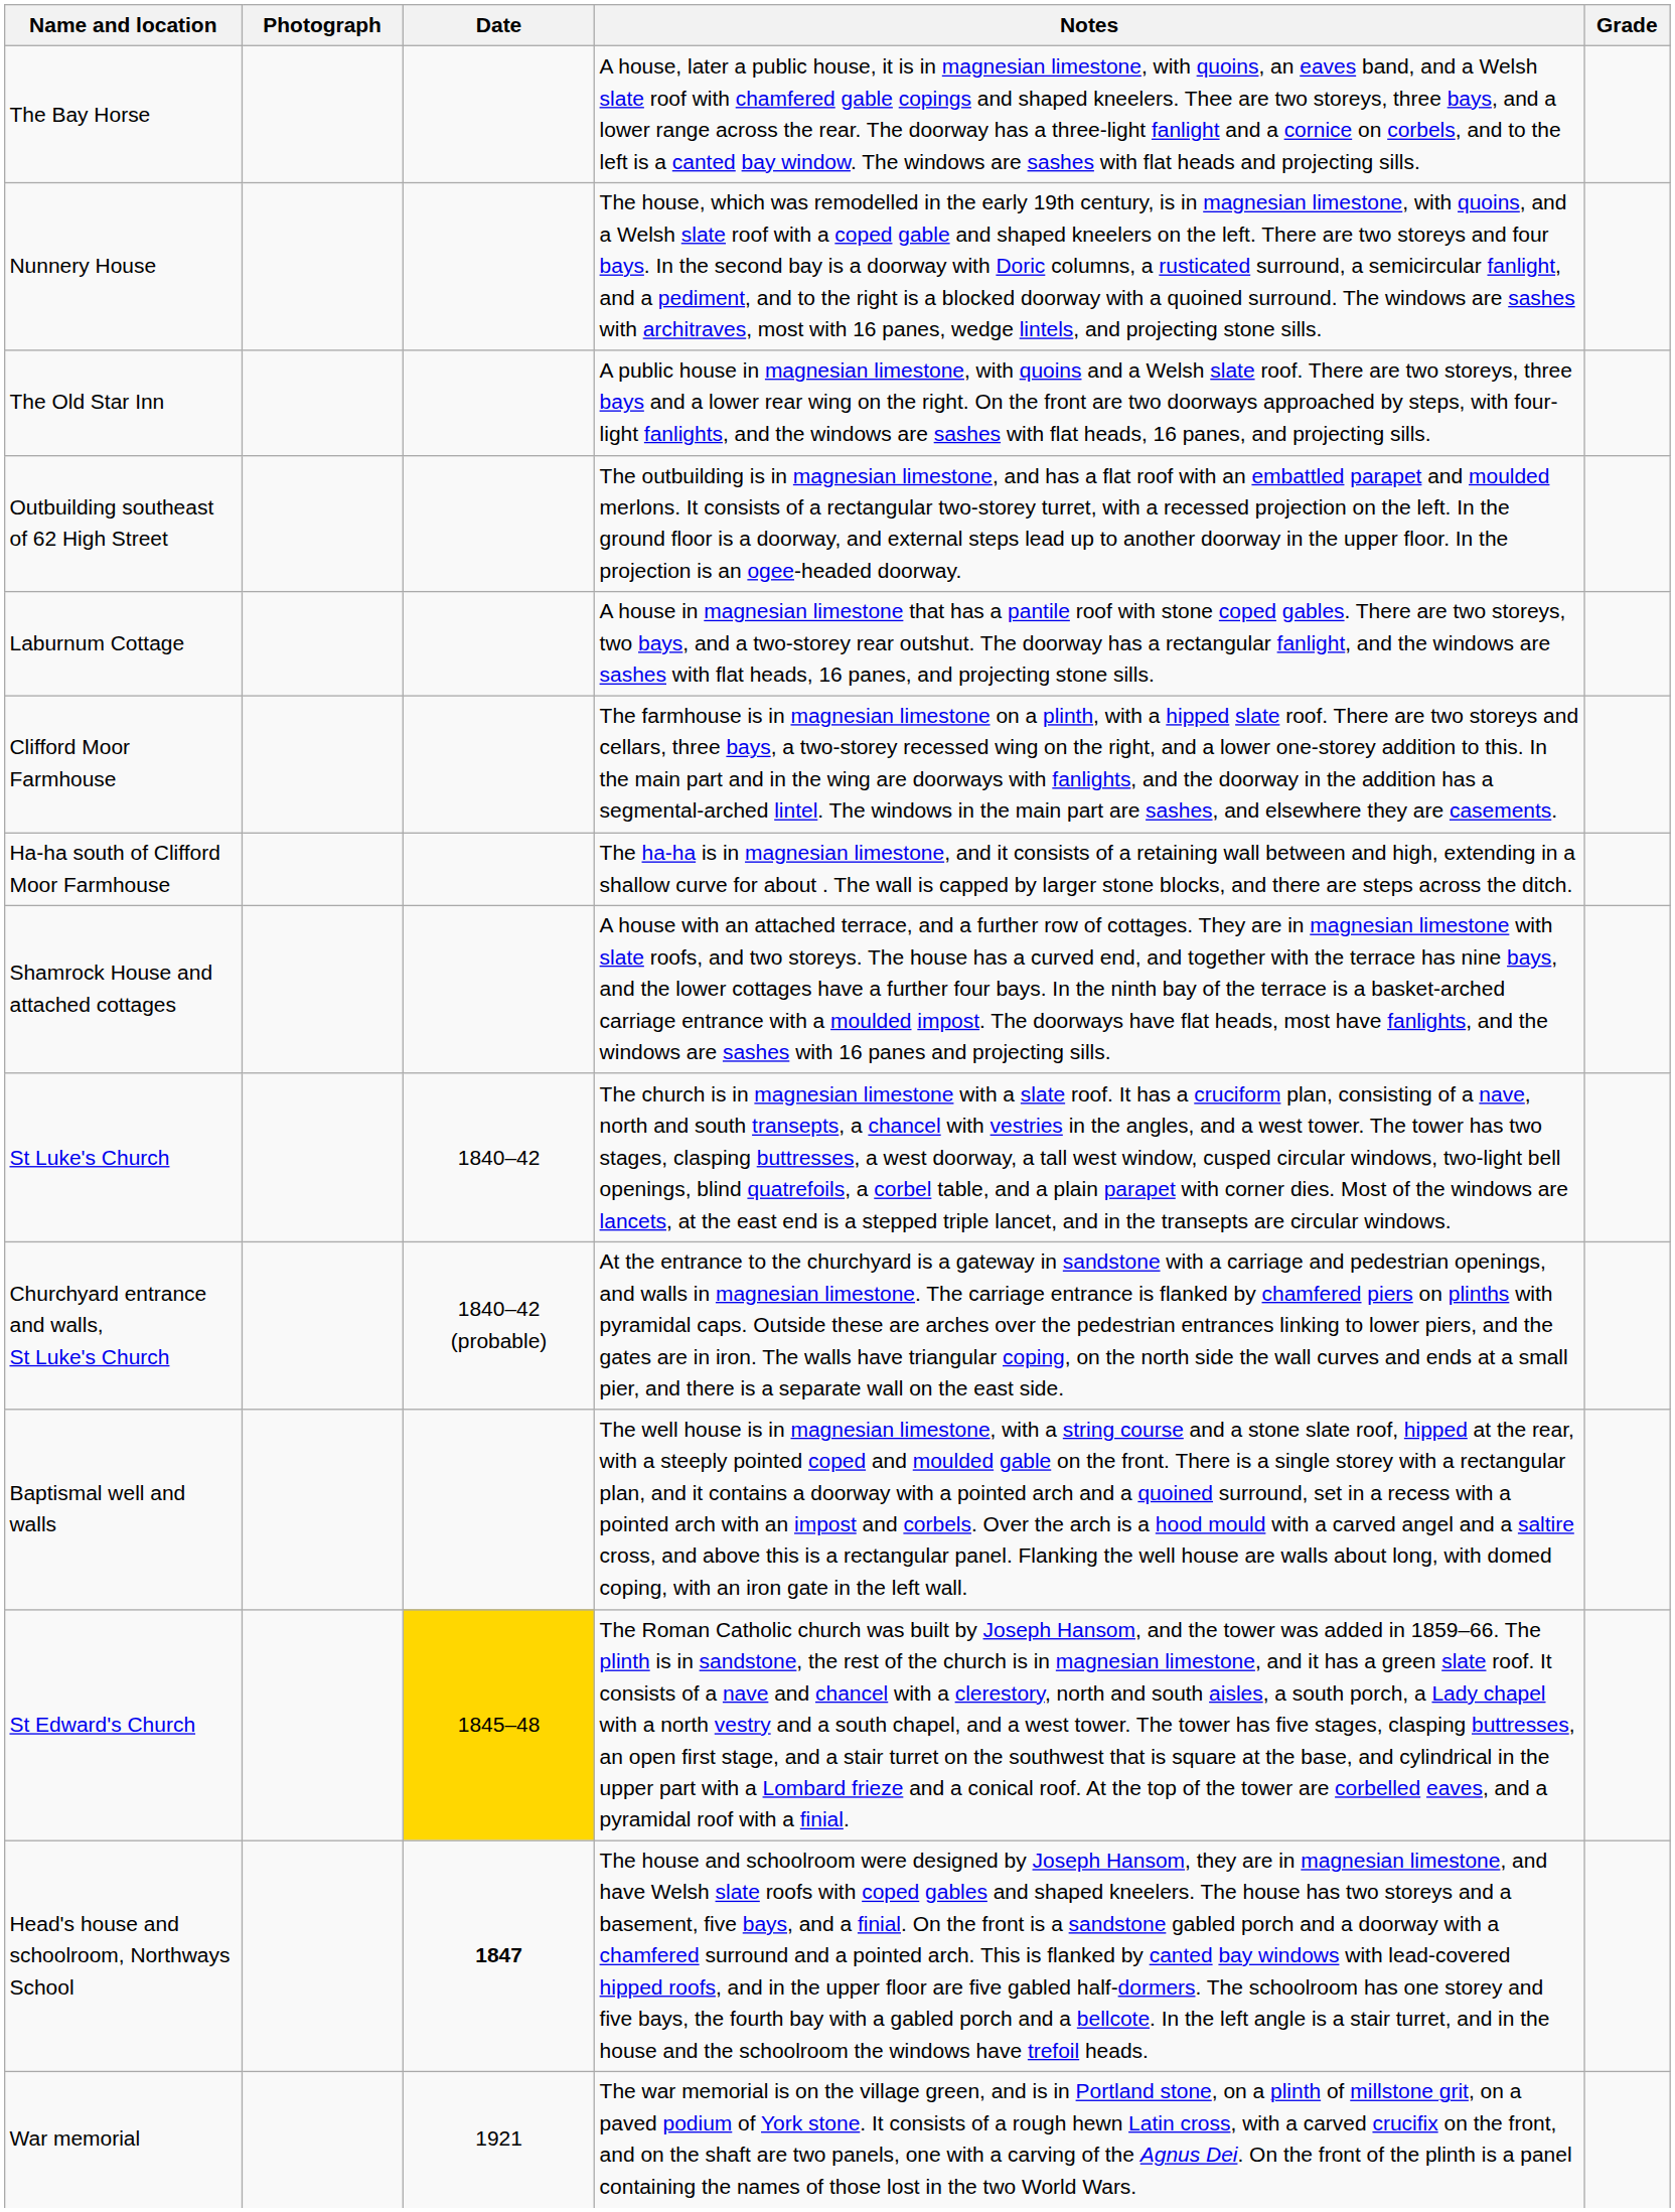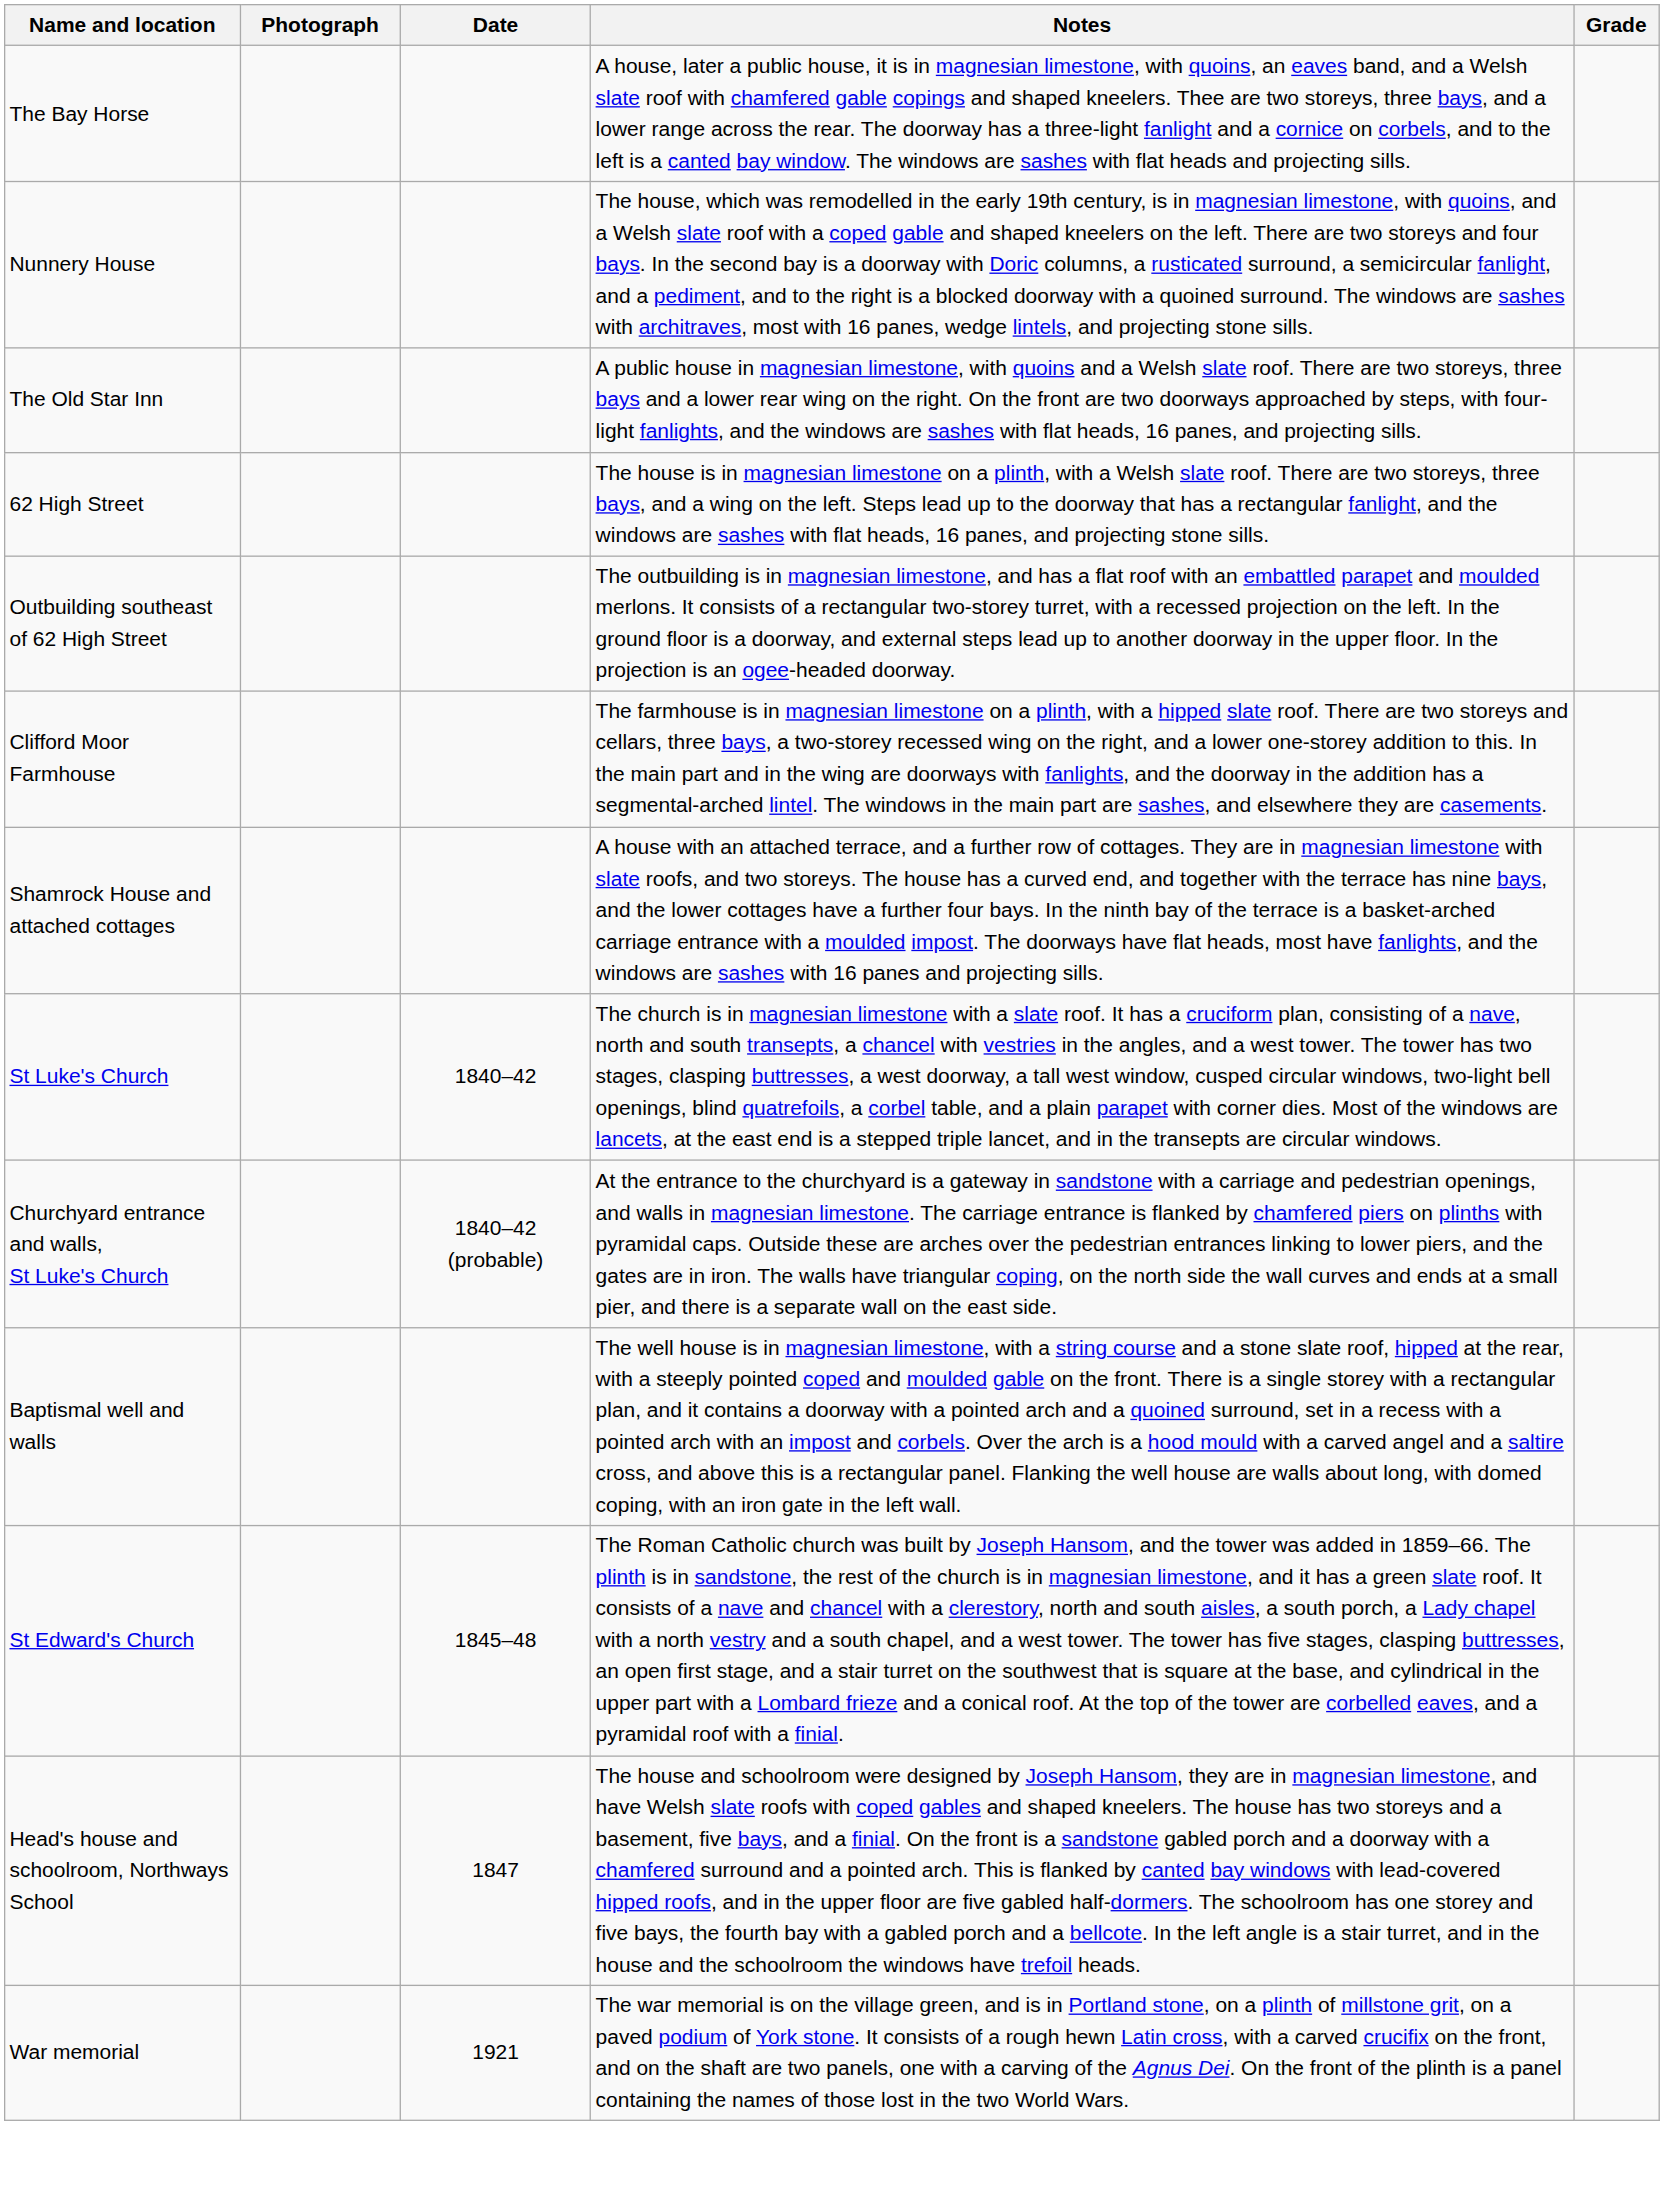 <table class="wikitable sortable plainrowheaders" style="width:100%; border:0; text-align:left; line-height:150%;">
 <tr>
 <th scope="col"  style="width:150px">Name and location</th>
 <th scope="col"  style="width:100px" class="unsortable">Photograph</th>
 <th scope="col"  style="width:120px">Date</th>
 <th scope="col"  style="width:650px" class="unsortable">Notes</th>
 <th scope="col"  style="width:50px">Grade</th>
 </tr>
 <tr>
 <td>The Bay Horse<br><small></small></td>
 <td></td>
 <td align="center"></td>
 <td>A house, later a public house, it is in <a href='#'>magnesian limestone</a>, with <a href='#'>quoins</a>, an <a href='#'>eaves</a> band, and a Welsh <a href='#'>slate</a> roof with <a href='#'>chamfered</a> <a href='#'>gable</a> <a href='#'>copings</a> and shaped kneelers.  Thee are two storeys, three <a href='#'>bays</a>, and a lower range across the rear.  The doorway has a three-light <a href='#'>fanlight</a> and a <a href='#'>cornice</a> on <a href='#'>corbels</a>, and to the left is a <a href='#'>canted</a> <a href='#'>bay window</a>.  The windows are <a href='#'>sashes</a> with flat heads and projecting sills.</td>
 <td align="center" ></td>
 </tr>
 <tr>
 <td>Nunnery House<br><small></small></td>
 <td></td>
 <td align="center"></td>
 <td>The house, which was remodelled in the early 19th century, is in <a href='#'>magnesian limestone</a>, with <a href='#'>quoins</a>, and a Welsh <a href='#'>slate</a> roof with a <a href='#'>coped</a> <a href='#'>gable</a> and shaped kneelers on the left.  There are two storeys and four <a href='#'>bays</a>.  In the second bay is a doorway with <a href='#'>Doric</a> columns, a <a href='#'>rusticated</a> surround, a semicircular <a href='#'>fanlight</a>, and a <a href='#'>pediment</a>, and to the right is a blocked doorway with a quoined surround.  The windows are <a href='#'>sashes</a> with <a href='#'>architraves</a>, most with 16 panes, wedge <a href='#'>lintels</a>, and projecting stone sills.</td>
 <td align="center" ></td>
 </tr>
 <tr>
 <td>The Old Star Inn<br><small></small></td>
 <td></td>
 <td align="center"></td>
 <td>A public house in <a href='#'>magnesian limestone</a>, with <a href='#'>quoins</a> and a Welsh <a href='#'>slate</a> roof.  There are two storeys, three <a href='#'>bays</a> and a lower rear wing on the right.  On the front are two doorways approached by steps, with four-light <a href='#'>fanlights</a>, and the windows are <a href='#'>sashes</a> with flat heads, 16 panes, and projecting sills.</td>
 <td align="center" ></td>
 </tr>
 <tr>
+<td>62 High Street<br><small></small></td>
+<td></td>
+<td align="center"></td>
+<td>The house is in <a href='#'>magnesian limestone</a> on a <a href='#'>plinth</a>, with a Welsh <a href='#'>slate</a> roof.  There are two storeys, three <a href='#'>bays</a>, and a wing on the left.  Steps lead up to the doorway that has a rectangular <a href='#'>fanlight</a>, and the windows are <a href='#'>sashes</a> with flat heads, 16 panes, and projecting stone sills.</td>
+<td align="center" ></td>
+</tr>
+<tr>
 <td>Outbuilding southeast of 62 High Street<br><small></small></td>
 <td></td>
 <td align="center"></td>
 <td>The outbuilding is in <a href='#'>magnesian limestone</a>, and has a flat roof with an <a href='#'>embattled</a> <a href='#'>parapet</a> and <a href='#'>moulded</a> merlons.  It consists of a rectangular two-storey turret, with a recessed projection on the left.  In the ground floor is a doorway, and external steps lead up to another doorway in the upper floor.  In the projection is an <a href='#'>ogee</a>-headed doorway.</td>
 <td align="center" ></td>
 </tr>
 <tr>
-<td>Laburnum Cottage<br><small></small></td>
-<td></td>
-<td align="center"></td>
-<td>A house in <a href='#'>magnesian limestone</a> that has a <a href='#'>pantile</a> roof with stone <a href='#'>coped</a> <a href='#'>gables</a>.  There are two storeys, two <a href='#'>bays</a>, and a two-storey rear outshut.  The doorway has a rectangular <a href='#'>fanlight</a>, and the windows are <a href='#'>sashes</a> with flat heads, 16 panes, and projecting stone sills.</td>
-<td align="center" ></td>
-</tr>
-<tr>
 <td>Clifford Moor Farmhouse<br><small></small></td>
 <td></td>
 <td align="center"></td>
 <td>The farmhouse is in <a href='#'>magnesian limestone</a> on a <a href='#'>plinth</a>, with a <a href='#'>hipped</a> <a href='#'>slate</a> roof.  There are two storeys and cellars, three <a href='#'>bays</a>, a two-storey recessed wing on the right, and a lower one-storey addition to this.  In the main part and in the wing are doorways with <a href='#'>fanlights</a>, and the doorway in the addition has a segmental-arched <a href='#'>lintel</a>.  The windows in the main part are <a href='#'>sashes</a>, and elsewhere they are <a href='#'>casements</a>.</td>
-<td align="center" ></td>
-</tr>
-<tr>
-<td>Ha-ha south of Clifford Moor Farmhouse<br><small></small></td>
-<td></td>
-<td align="center"></td>
-<td>The <a href='#'>ha-ha</a> is in <a href='#'>magnesian limestone</a>, and it consists of a retaining wall between  and  high, extending in a shallow curve for about . The wall is capped by larger stone blocks, and there are steps across the ditch.</td>
 <td align="center" ></td>
 </tr>
 <tr>
 <td>Shamrock House and attached cottages<br><small></small></td>
 <td></td>
 <td align="center"></td>
 <td>A house with an attached terrace, and a further row of cottages. They are in <a href='#'>magnesian limestone</a> with <a href='#'>slate</a> roofs, and two storeys.  The house has a curved end, and together with the terrace has nine <a href='#'>bays</a>, and the lower cottages have a further four bays.  In the ninth bay of the terrace is a basket-arched carriage entrance with a <a href='#'>moulded</a> <a href='#'>impost</a>.  The doorways have flat heads, most have <a href='#'>fanlights</a>, and the windows are <a href='#'>sashes</a> with 16 panes and projecting sills.</td>
 <td align="center" ></td>
 </tr>
 <tr>
 <td><a href='#'>St Luke's Church</a><br><small></small></td>
 <td></td>
 <td align="center">1840–42</td>
 <td>The church is in <a href='#'>magnesian limestone</a> with a <a href='#'>slate</a> roof.  It has a <a href='#'>cruciform</a> plan, consisting of a <a href='#'>nave</a>, north and south <a href='#'>transepts</a>, a <a href='#'>chancel</a> with <a href='#'>vestries</a> in the angles, and a west tower.  The tower has two stages, clasping <a href='#'>buttresses</a>, a west doorway, a tall west window, cusped circular windows, two-light bell openings, blind <a href='#'>quatrefoils</a>, a <a href='#'>corbel</a> table, and a plain <a href='#'>parapet</a> with corner dies.  Most of the windows are <a href='#'>lancets</a>, at the east end is a stepped triple lancet, and in the transepts are circular windows.</td>
 <td align="center" ></td>
 </tr>
 <tr>
 <td>Churchyard entrance and walls,<br><a href='#'>St Luke's Church</a><br><small></small></td>
 <td></td>
 <td align="center">1840–42 (probable)</td>
 <td>At the entrance to the churchyard is a gateway in <a href='#'>sandstone</a> with a carriage and pedestrian openings, and walls in <a href='#'>magnesian limestone</a>.  The carriage entrance is flanked by <a href='#'>chamfered</a> <a href='#'>piers</a> on <a href='#'>plinths</a> with pyramidal caps.  Outside these are arches over the pedestrian entrances linking to lower piers, and the gates are in iron.  The walls have triangular <a href='#'>coping</a>, on the north side the wall curves and ends at a small pier, and there is a separate wall on the east side.</td>
 <td align="center" ></td>
 </tr>
 <tr>
 <td>Baptismal well and walls<br><small></small></td>
 <td></td>
 <td align="center"></td>
 <td>The well house is in <a href='#'>magnesian limestone</a>, with a <a href='#'>string course</a> and a stone slate roof, <a href='#'>hipped</a> at the rear, with a steeply pointed <a href='#'>coped</a> and <a href='#'>moulded</a> <a href='#'>gable</a> on the front.  There is a single storey with a rectangular plan, and it contains a doorway with a pointed arch and a <a href='#'>quoined</a> surround, set in a recess with a pointed arch with an <a href='#'>impost</a> and <a href='#'>corbels</a>.  Over the arch is a <a href='#'>hood mould</a> with a carved angel and a <a href='#'>saltire</a> cross, and above this is a rectangular panel.  Flanking the well house are walls about  long, with domed coping, with an iron gate in the left wall.</td>
 <td align="center" ></td>
 </tr>
 <tr>
 <td><a href='#'>St Edward's Church</a><br><small></small></td>
 <td></td>
-<td align="center" style="background: gold;">1845–48</td>
+<td align="center">1845–48</td>
 <td>The Roman Catholic church was built by <a href='#'>Joseph Hansom</a>, and the tower was added in 1859–66.  The <a href='#'>plinth</a> is in <a href='#'>sandstone</a>, the rest of the church is in <a href='#'>magnesian limestone</a>, and it has a green <a href='#'>slate</a> roof.  It consists of a <a href='#'>nave</a> and <a href='#'>chancel</a> with a <a href='#'>clerestory</a>, north and south <a href='#'>aisles</a>, a south porch, a <a href='#'>Lady chapel</a> with a north <a href='#'>vestry</a> and a south chapel, and a west tower.  The tower has five stages, clasping <a href='#'>buttresses</a>, an open first stage, and a stair turret on the southwest that is square at the base, and cylindrical in the upper part with a <a href='#'>Lombard frieze</a> and a conical roof.  At the top of the tower are <a href='#'>corbelled</a> <a href='#'>eaves</a>, and a pyramidal roof with a <a href='#'>finial</a>.</td>
 <td align="center" ></td>
 </tr>
 <tr>
 <td>Head's house and schoolroom, Northways School<br><small></small></td>
 <td></td>
-<td align="center"><strong>1847</strong></td>
+<td align="center">1847</td>
 <td>The house and schoolroom were designed by <a href='#'>Joseph Hansom</a>, they are in <a href='#'>magnesian limestone</a>, and have Welsh <a href='#'>slate</a> roofs with <a href='#'>coped</a> <a href='#'>gables</a> and shaped kneelers.  The house has two storeys and a basement, five <a href='#'>bays</a>, and a <a href='#'>finial</a>.  On the front is a <a href='#'>sandstone</a> gabled porch and a doorway with a <a href='#'>chamfered</a> surround and a pointed arch.  This is flanked by <a href='#'>canted</a> <a href='#'>bay windows</a> with lead-covered <a href='#'>hipped roofs</a>, and in the upper floor are five gabled half-<a href='#'>dormers</a>.  The schoolroom has one storey and five bays, the fourth bay with a gabled porch and a <a href='#'>bellcote</a>.  In the left angle is a stair turret, and in the house and the schoolroom the windows have <a href='#'>trefoil</a> heads.</td>
 <td align="center" ></td>
 </tr>
 <tr>
 <td>War memorial<br><small></small></td>
 <td></td>
 <td align="center">1921</td>
 <td>The war memorial is on the village green, and is in <a href='#'>Portland stone</a>, on a <a href='#'>plinth</a> of <a href='#'>millstone grit</a>, on a paved <a href='#'>podium</a> of <a href='#'>York stone</a>.  It consists of a rough hewn <a href='#'>Latin cross</a>, with a carved <a href='#'>crucifix</a> on the front, and on the shaft are two panels, one with a carving of the <em><a href='#'>Agnus Dei</a></em>.    On the front of the plinth is a panel containing the names of those lost in the two World Wars.</td>
 <td align="center" ></td>
 </tr>
 <tr>
 </tr>
 </table>
